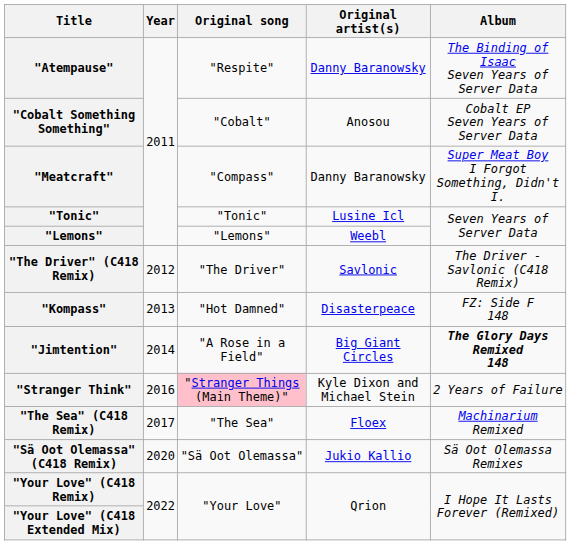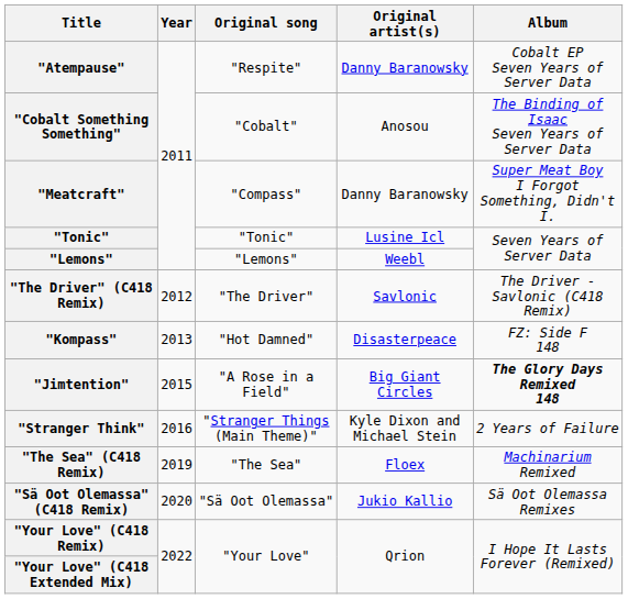 <table class="wikitable plainrowheaders" style="text-align:center;">
 <tr>
 <th rowspan="1" style="width:15em;">Title</th>
 <th rowspan="1">Year</th>
 <th rowspan="1" style="width:15em;">Original song</th>
 <th colspan="1" style="width:12em;">Original artist(s)</th>
 <th rowspan="1" style="width:15em;">Album</th>
 </tr>
 <tr>
 <th scope=row>"Atempause"</th>
 <td rowspan="5">2011</td>
 <td rowspan="1">"Respite"</td>
 <td rowspan="1"><a href='#'>Danny Baranowsky</a></td>
-<td><em><a href='#'>The Binding of Isaac</a><br>Seven Years of Server Data</em></td>
+<td><em>Cobalt EP<br>Seven Years of Server Data</em></td>
 </tr>
 <tr>
 <th scope=row>"Cobalt Something Something"</th>
 <td rowspan="1">"Cobalt"</td>
 <td rowspan="1">Anosou</td>
-<td><em>Cobalt EP<br>Seven Years of Server Data</em></td>
+<td><em><a href='#'>The Binding of Isaac</a><br>Seven Years of Server Data</em></td>
 </tr>
 <tr>
 <th scope=row>"Meatcraft"</th>
 <td rowspan="1">"Compass"</td>
 <td rowspan="1">Danny Baranowsky</td>
 <td><em><a href='#'>Super Meat Boy</a><br>I Forgot Something, Didn't I.</em></td>
 </tr>
 <tr>
 <th scope=row>"Tonic"</th>
 <td rowspan="1">"Tonic"</td>
 <td rowspan="1"><a href='#'>Lusine Icl</a></td>
 <td rowspan="2"><em>Seven Years of Server Data</em></td>
 </tr>
 <tr>
 <th scope=row>"Lemons"</th>
 <td rowspan="1">"Lemons"</td>
 <td rowspan="1"><a href='#'>Weebl</a></td>
 </tr>
 <tr>
 <th scope=row>"The Driver" (C418 Remix)</th>
 <td>2012</td>
 <td rowspan="1">"The Driver"</td>
 <td><a href='#'>Savlonic</a></td>
 <td><em>The Driver - Savlonic (C418 Remix)</em></td>
 </tr>
 <tr>
 <th scope=row>"Kompass"</th>
 <td>2013</td>
 <td rowspan="1">"Hot Damned"</td>
 <td><a href='#'>Disasterpeace</a></td>
 <td><em>FZ: Side F<br>148</em></td>
 </tr>
 <tr>
 <th scope=row>"Jimtention"</th>
-<td>2014</td>
+<td>2015</td>
 <td rowspan="1">"A Rose in a Field"</td>
 <td><a href='#'>Big Giant Circles</a></td>
 <td><strong><em>The Glory Days Remixed<br>148</em></strong></td>
 </tr>
 <tr>
 <th scope=row>"Stranger Think"</th>
 <td>2016</td>
-<td rowspan="1" style="background: pink;">"<a href='#'>Stranger Things</a> (Main Theme)"</td>
+<td rowspan="1">"<a href='#'>Stranger Things</a> (Main Theme)"</td>
 <td>Kyle Dixon and Michael Stein</td>
 <td><em>2 Years of Failure</em></td>
 </tr>
 <tr>
 <th scope=row>"The Sea" (C418 Remix)</th>
-<td>2017</td>
+<td>2019</td>
 <td rowspan="1">"The Sea"</td>
 <td><a href='#'>Floex</a></td>
 <td><em><a href='#'>Machinarium</a> Remixed</em></td>
 </tr>
 <tr>
 <th scope=row>"Sä Oot Olemassa" (C418 Remix)</th>
 <td>2020</td>
 <td rowspan="1">"Sä Oot Olemassa"</td>
 <td><a href='#'>Jukio Kallio</a></td>
 <td><em>Sä Oot Olemassa Remixes</em></td>
 </tr>
 <tr>
 <th scope=row>"Your Love" (C418 Remix)</th>
 <td rowspan="2">2022</td>
 <td rowspan="2">"Your Love"</td>
 <td rowspan="2">Qrion</td>
 <td rowspan="2"><em>I Hope It Lasts Forever (Remixed)</em></td>
 </tr>
 <tr>
 <th scope=row>"Your Love" (C418 Extended Mix)</th>
 </tr>
 </table>
